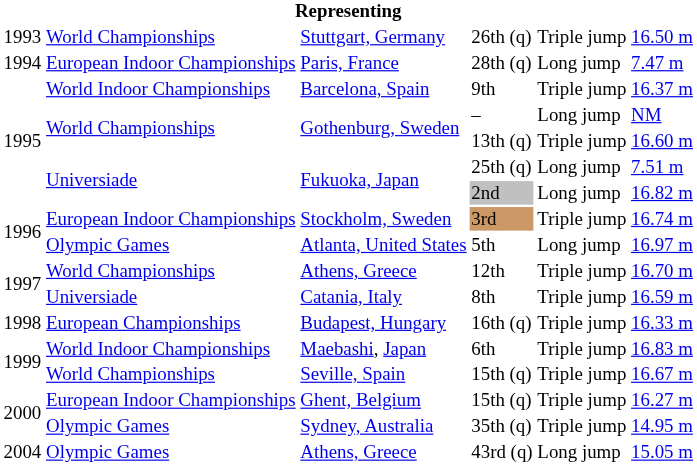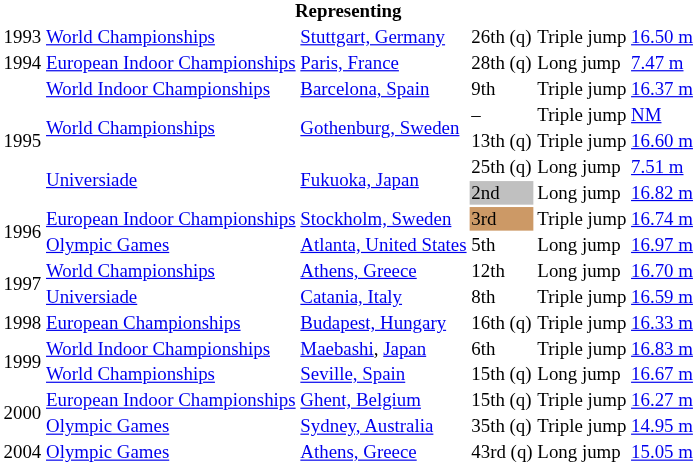 <table>
 <tr>
 <th colspan="6">Representing </th>
 </tr>
 <tr>
 <td>1993</td>
 <td><a href='#'>World Championships</a></td>
 <td><a href='#'>Stuttgart, Germany</a></td>
 <td>26th (q)</td>
 <td>Triple jump</td>
 <td><a href='#'>16.50 m</a></td>
 </tr>
 <tr>
 <td>1994</td>
 <td><a href='#'>European Indoor Championships</a></td>
 <td><a href='#'>Paris, France</a></td>
 <td>28th (q)</td>
 <td>Long jump</td>
 <td><a href='#'>7.47 m</a></td>
 </tr>
 <tr>
 <td rowspan=5>1995</td>
 <td><a href='#'>World Indoor Championships</a></td>
 <td><a href='#'>Barcelona, Spain</a></td>
 <td>9th</td>
 <td>Triple jump</td>
 <td><a href='#'>16.37 m</a></td>
 </tr>
 <tr>
 <td rowspan=2><a href='#'>World Championships</a></td>
 <td rowspan=2><a href='#'>Gothenburg, Sweden</a></td>
 <td>–</td>
-<td>Long jump</td>
+<td>Triple jump</td>
 <td><a href='#'>NM</a></td>
 </tr>
 <tr>
 <td>13th (q)</td>
 <td>Triple jump</td>
 <td><a href='#'>16.60 m</a></td>
 </tr>
 <tr>
 <td rowspan=2><a href='#'>Universiade</a></td>
 <td rowspan=2><a href='#'>Fukuoka, Japan</a></td>
 <td>25th (q)</td>
 <td>Long jump</td>
 <td><a href='#'>7.51 m</a></td>
 </tr>
 <tr>
 <td bgcolor="silver">2nd</td>
 <td>Long jump</td>
 <td><a href='#'>16.82 m</a></td>
 </tr>
 <tr>
 <td rowspan=2>1996</td>
 <td><a href='#'>European Indoor Championships</a></td>
 <td><a href='#'>Stockholm, Sweden</a></td>
 <td bgcolor="cc9966">3rd</td>
 <td>Triple jump</td>
 <td><a href='#'>16.74 m</a></td>
 </tr>
 <tr>
 <td><a href='#'>Olympic Games</a></td>
 <td><a href='#'>Atlanta, United States</a></td>
 <td>5th</td>
 <td>Long jump</td>
 <td><a href='#'>16.97 m</a></td>
 </tr>
 <tr>
 <td rowspan=2>1997</td>
 <td><a href='#'>World Championships</a></td>
 <td><a href='#'>Athens, Greece</a></td>
 <td>12th</td>
-<td>Triple jump</td>
+<td>Long jump</td>
 <td><a href='#'>16.70 m</a></td>
 </tr>
 <tr>
 <td><a href='#'>Universiade</a></td>
 <td><a href='#'>Catania, Italy</a></td>
 <td>8th</td>
 <td>Triple jump</td>
 <td><a href='#'>16.59 m</a></td>
 </tr>
 <tr>
 <td>1998</td>
 <td><a href='#'>European Championships</a></td>
 <td><a href='#'>Budapest, Hungary</a></td>
 <td>16th (q)</td>
 <td>Triple jump</td>
 <td><a href='#'>16.33 m</a></td>
 </tr>
 <tr>
 <td rowspan=2>1999</td>
 <td><a href='#'>World Indoor Championships</a></td>
 <td><a href='#'>Maebashi</a>, <a href='#'>Japan</a></td>
 <td>6th</td>
 <td>Triple jump</td>
 <td><a href='#'>16.83 m</a></td>
 </tr>
 <tr>
 <td><a href='#'>World Championships</a></td>
 <td><a href='#'>Seville, Spain</a></td>
 <td>15th (q)</td>
-<td>Triple jump</td>
+<td>Long jump</td>
 <td><a href='#'>16.67 m</a></td>
 </tr>
 <tr>
 <td rowspan=2>2000</td>
 <td><a href='#'>European Indoor Championships</a></td>
 <td><a href='#'>Ghent, Belgium</a></td>
 <td>15th (q)</td>
 <td>Triple jump</td>
 <td><a href='#'>16.27 m</a></td>
 </tr>
 <tr>
 <td><a href='#'>Olympic Games</a></td>
 <td><a href='#'>Sydney, Australia</a></td>
 <td>35th (q)</td>
 <td>Triple jump</td>
 <td><a href='#'>14.95 m</a></td>
 </tr>
 <tr>
 <td>2004</td>
 <td><a href='#'>Olympic Games</a></td>
 <td><a href='#'>Athens, Greece</a></td>
 <td>43rd (q)</td>
 <td>Long jump</td>
 <td><a href='#'>15.05 m</a></td>
 </tr>
 </table>
